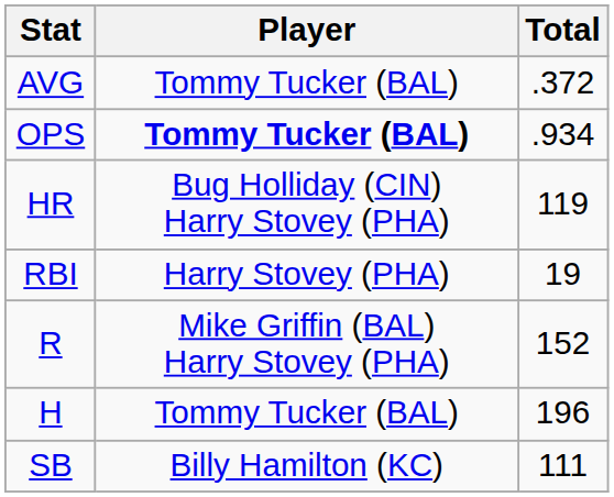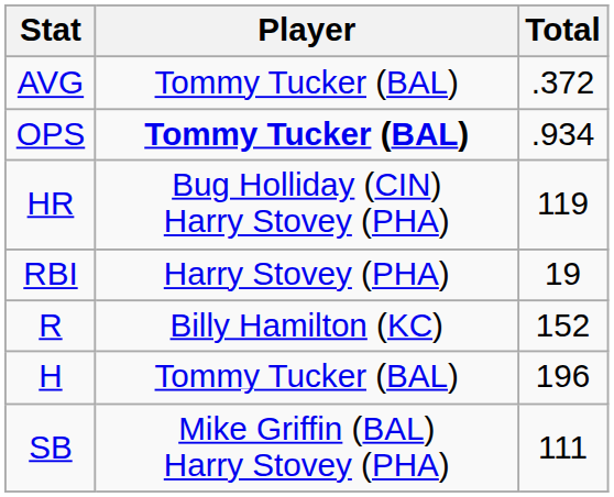 <table class="wikitable" style="text-align:center;">
 <tr>
 <th style="width:15%;">Stat</th>
 <th>Player</th>
 <th style="width:15%;">Total</th>
 </tr>
 <tr>
 <td><a href='#'>AVG</a></td>
 <td><a href='#'>Tommy Tucker</a> (<a href='#'>BAL</a>)</td>
 <td>.372</td>
 </tr>
 <tr>
 <td><a href='#'>OPS</a></td>
 <td><strong><a href='#'>Tommy Tucker</a> (<a href='#'>BAL</a>)</strong></td>
 <td>.934</td>
 </tr>
 <tr>
 <td><a href='#'>HR</a></td>
 <td><a href='#'>Bug Holliday</a> (<a href='#'>CIN</a>)<br><a href='#'>Harry Stovey</a> (<a href='#'>PHA</a>)</td>
 <td>119</td>
 </tr>
 <tr>
 <td><a href='#'>RBI</a></td>
 <td><a href='#'>Harry Stovey</a> (<a href='#'>PHA</a>)</td>
 <td>19</td>
 </tr>
 <tr>
 <td><a href='#'>R</a></td>
-<td><a href='#'>Mike Griffin</a> (<a href='#'>BAL</a>)<br><a href='#'>Harry Stovey</a> (<a href='#'>PHA</a>)</td>
+<td><a href='#'>Billy Hamilton</a> (<a href='#'>KC</a>)</td>
 <td>152</td>
 </tr>
 <tr>
 <td><a href='#'>H</a></td>
 <td><a href='#'>Tommy Tucker</a> (<a href='#'>BAL</a>)</td>
 <td>196</td>
 </tr>
 <tr>
 <td><a href='#'>SB</a></td>
-<td><a href='#'>Billy Hamilton</a> (<a href='#'>KC</a>)</td>
+<td><a href='#'>Mike Griffin</a> (<a href='#'>BAL</a>)<br><a href='#'>Harry Stovey</a> (<a href='#'>PHA</a>)</td>
 <td>111</td>
 </tr>
 </table>
